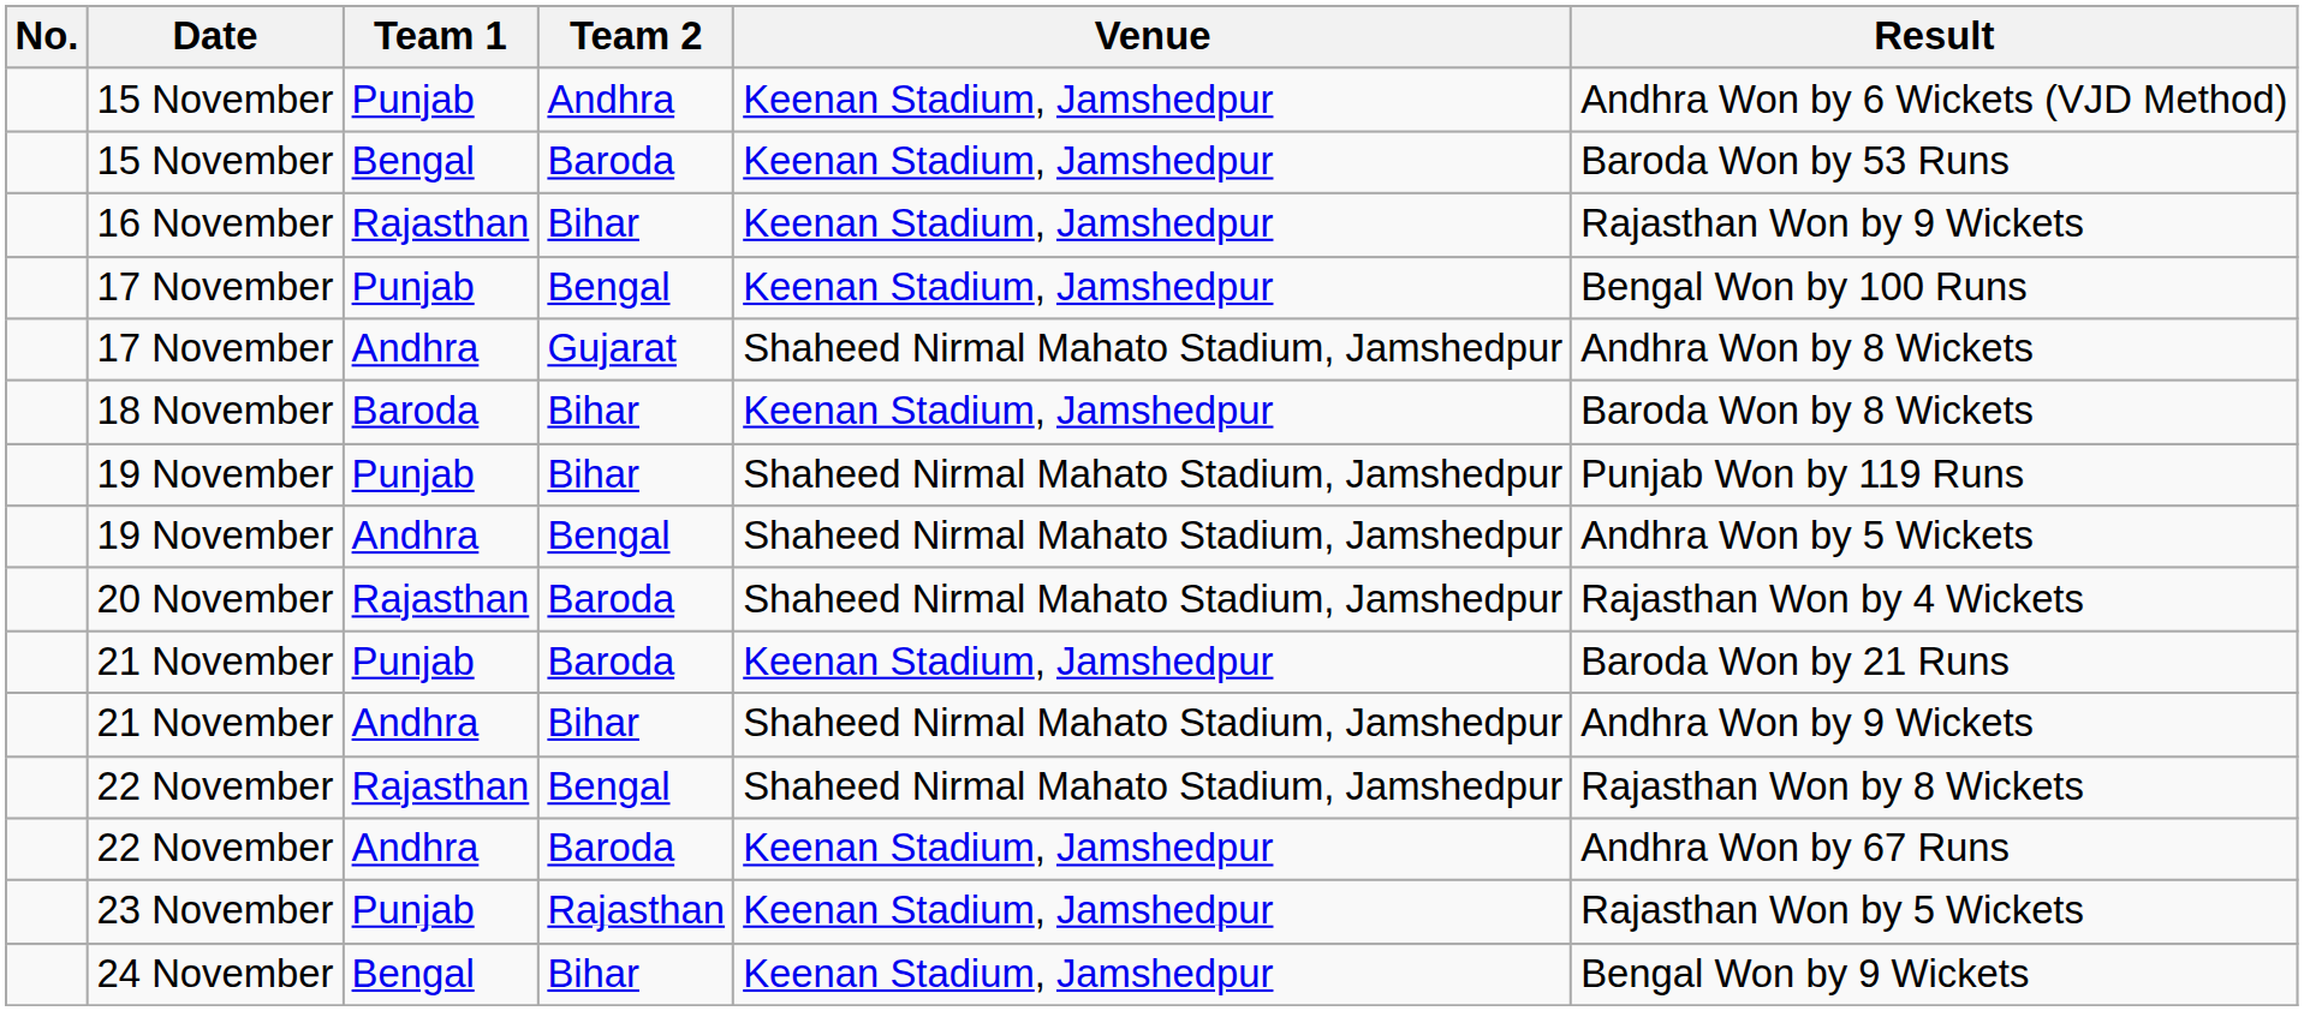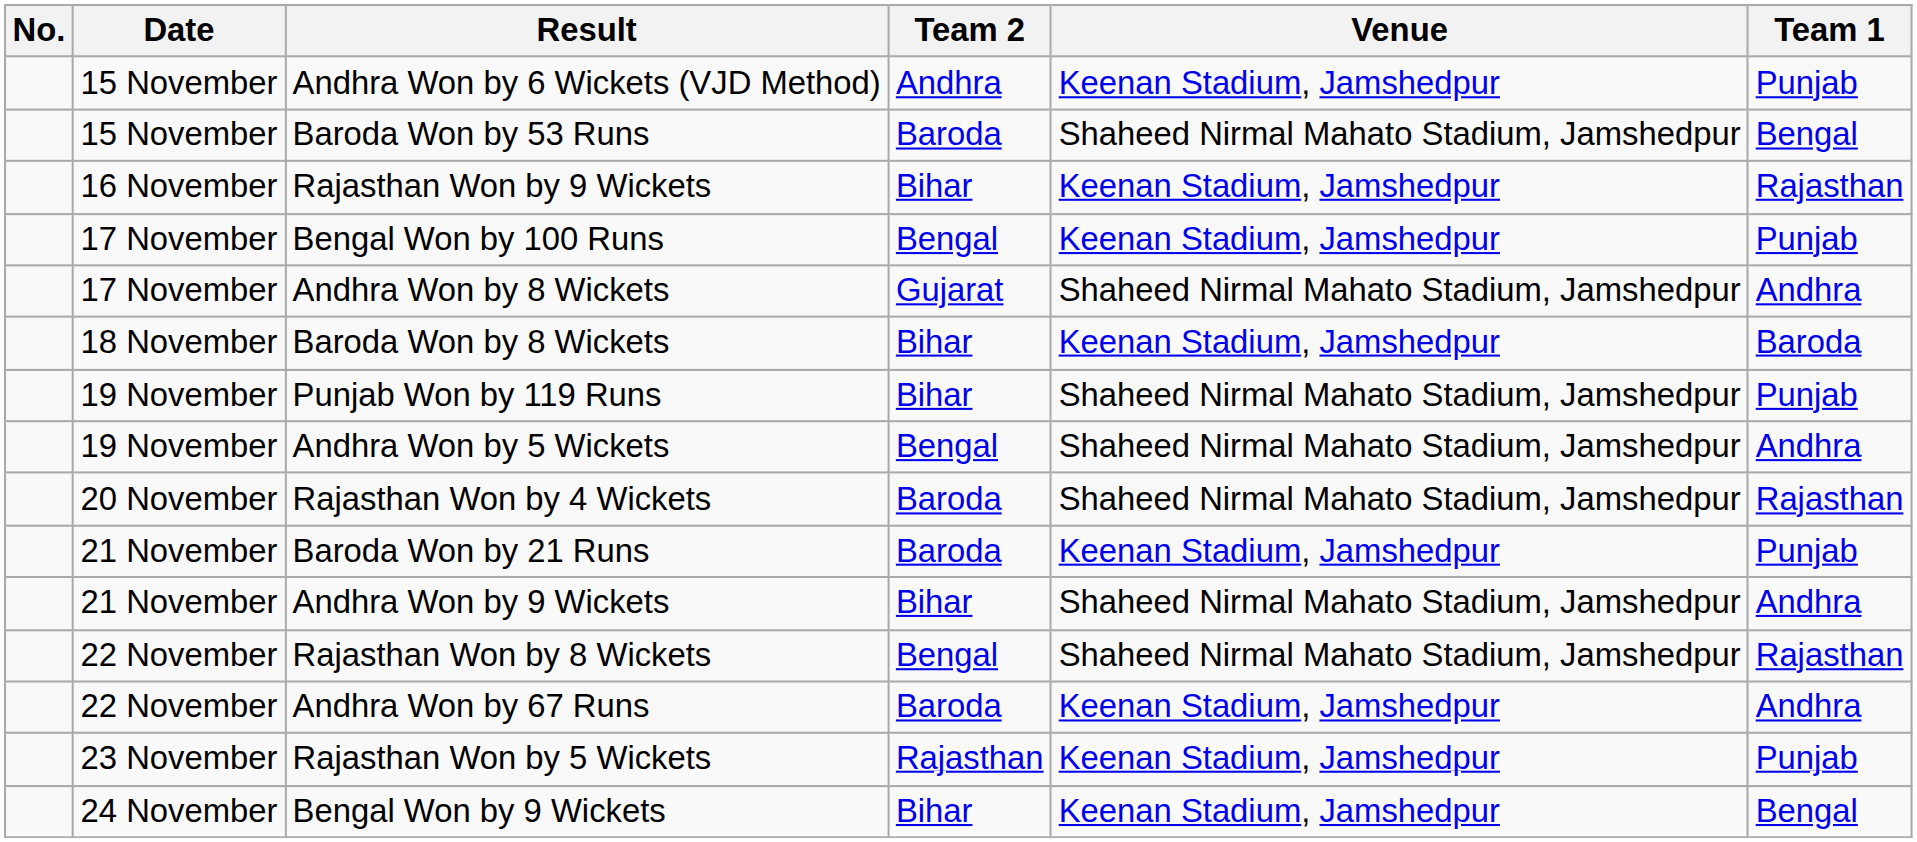 <table class="wikitable collapsible collapsed">
 <tr>
 <th>No.</th>
 <th>Date</th>
-<th>Team 1</th>
+<th>Result</th>
 <th>Team 2</th>
 <th>Venue</th>
-<th>Result</th>
+<th>Team 1</th>
 </tr>
 <tr>
 <td> </td>
 <td>15 November</td>
-<td><a href='#'>Punjab</a></td>
+<td>Andhra Won by 6 Wickets (VJD Method)</td>
 <td><a href='#'>Andhra</a></td>
 <td><a href='#'>Keenan Stadium</a>, <a href='#'>Jamshedpur</a></td>
-<td>Andhra Won by 6 Wickets (VJD Method)</td>
+<td><a href='#'>Punjab</a></td>
 </tr>
 <tr>
 <td> </td>
 <td>15 November</td>
+<td>Baroda Won by 53 Runs</td>
+<td><a href='#'>Baroda</a></td>
+<td>Shaheed Nirmal Mahato Stadium, Jamshedpur</td>
 <td><a href='#'>Bengal</a></td>
-<td><a href='#'>Baroda</a></td>
-<td><a href='#'>Keenan Stadium</a>, <a href='#'>Jamshedpur</a></td>
-<td>Baroda Won by 53 Runs</td>
 </tr>
 <tr>
 <td> </td>
 <td>16 November</td>
-<td><a href='#'>Rajasthan</a></td>
+<td>Rajasthan Won by 9 Wickets</td>
 <td><a href='#'>Bihar</a></td>
 <td><a href='#'>Keenan Stadium</a>, <a href='#'>Jamshedpur</a></td>
-<td>Rajasthan Won by 9 Wickets</td>
+<td><a href='#'>Rajasthan</a></td>
 </tr>
 <tr>
 <td> </td>
 <td>17 November</td>
-<td><a href='#'>Punjab</a></td>
+<td>Bengal Won by 100 Runs</td>
 <td><a href='#'>Bengal</a></td>
 <td><a href='#'>Keenan Stadium</a>, <a href='#'>Jamshedpur</a></td>
-<td>Bengal Won by 100 Runs</td>
+<td><a href='#'>Punjab</a></td>
 </tr>
 <tr>
 <td> </td>
 <td>17 November</td>
-<td><a href='#'>Andhra</a></td>
+<td>Andhra Won by 8 Wickets</td>
 <td><a href='#'>Gujarat</a></td>
 <td>Shaheed Nirmal Mahato Stadium, Jamshedpur</td>
-<td>Andhra Won by 8 Wickets</td>
+<td><a href='#'>Andhra</a></td>
 </tr>
 <tr>
 <td> </td>
 <td>18 November</td>
-<td><a href='#'>Baroda</a></td>
+<td>Baroda Won by 8 Wickets</td>
 <td><a href='#'>Bihar</a></td>
 <td><a href='#'>Keenan Stadium</a>, <a href='#'>Jamshedpur</a></td>
-<td>Baroda Won by 8 Wickets</td>
+<td><a href='#'>Baroda</a></td>
 </tr>
 <tr>
 <td> </td>
 <td>19 November</td>
-<td><a href='#'>Punjab</a></td>
+<td>Punjab Won by 119 Runs</td>
 <td><a href='#'>Bihar</a></td>
 <td>Shaheed Nirmal Mahato Stadium, Jamshedpur</td>
-<td>Punjab Won by 119 Runs</td>
+<td><a href='#'>Punjab</a></td>
 </tr>
 <tr>
 <td> </td>
 <td>19 November</td>
-<td><a href='#'>Andhra</a></td>
+<td>Andhra Won by 5 Wickets</td>
 <td><a href='#'>Bengal</a></td>
 <td>Shaheed Nirmal Mahato Stadium, Jamshedpur</td>
-<td>Andhra Won by 5 Wickets</td>
+<td><a href='#'>Andhra</a></td>
 </tr>
 <tr>
 <td> </td>
 <td>20 November</td>
-<td><a href='#'>Rajasthan</a></td>
+<td>Rajasthan Won by 4 Wickets</td>
 <td><a href='#'>Baroda</a></td>
 <td>Shaheed Nirmal Mahato Stadium, Jamshedpur</td>
-<td>Rajasthan Won by 4 Wickets</td>
+<td><a href='#'>Rajasthan</a></td>
 </tr>
 <tr>
 <td> </td>
 <td>21 November</td>
-<td><a href='#'>Punjab</a></td>
+<td>Baroda Won by 21 Runs</td>
 <td><a href='#'>Baroda</a></td>
 <td><a href='#'>Keenan Stadium</a>, <a href='#'>Jamshedpur</a></td>
-<td>Baroda Won by 21 Runs</td>
+<td><a href='#'>Punjab</a></td>
 </tr>
 <tr>
 <td> </td>
 <td>21 November</td>
-<td><a href='#'>Andhra</a></td>
+<td>Andhra Won by 9 Wickets</td>
 <td><a href='#'>Bihar</a></td>
 <td>Shaheed Nirmal Mahato Stadium, Jamshedpur</td>
-<td>Andhra Won by 9 Wickets</td>
+<td><a href='#'>Andhra</a></td>
 </tr>
 <tr>
 <td> </td>
 <td>22 November</td>
-<td><a href='#'>Rajasthan</a></td>
+<td>Rajasthan Won by 8 Wickets</td>
 <td><a href='#'>Bengal</a></td>
 <td>Shaheed Nirmal Mahato Stadium, Jamshedpur</td>
-<td>Rajasthan Won by 8 Wickets</td>
+<td><a href='#'>Rajasthan</a></td>
 </tr>
 <tr>
 <td> </td>
 <td>22 November</td>
-<td><a href='#'>Andhra</a></td>
+<td>Andhra Won by 67 Runs</td>
 <td><a href='#'>Baroda</a></td>
 <td><a href='#'>Keenan Stadium</a>, <a href='#'>Jamshedpur</a></td>
-<td>Andhra Won by 67 Runs</td>
+<td><a href='#'>Andhra</a></td>
 </tr>
 <tr>
 <td> </td>
 <td>23 November</td>
-<td><a href='#'>Punjab</a></td>
+<td>Rajasthan Won by 5 Wickets</td>
 <td><a href='#'>Rajasthan</a></td>
 <td><a href='#'>Keenan Stadium</a>, <a href='#'>Jamshedpur</a></td>
-<td>Rajasthan Won by 5 Wickets</td>
+<td><a href='#'>Punjab</a></td>
 </tr>
 <tr>
 <td> </td>
 <td>24 November</td>
-<td><a href='#'>Bengal</a></td>
+<td>Bengal Won by 9 Wickets</td>
 <td><a href='#'>Bihar</a></td>
 <td><a href='#'>Keenan Stadium</a>, <a href='#'>Jamshedpur</a></td>
-<td>Bengal Won by 9 Wickets</td>
+<td><a href='#'>Bengal</a></td>
 </tr>
 </table>
